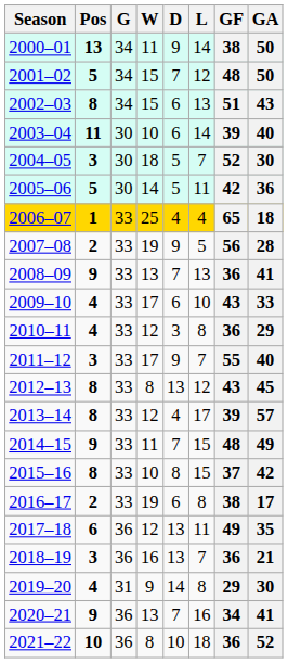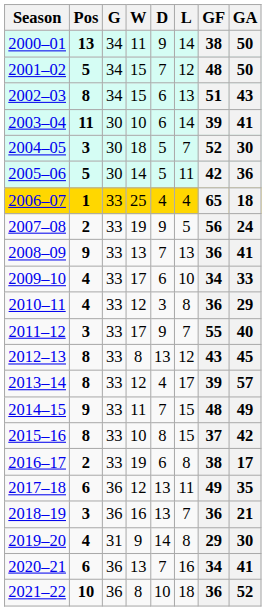 <table class="wikitable sortable" style="text-align:center">
 <tr>
 <th>Season</th>
 <th>Pos</th>
 <th>G</th>
 <th>W</th>
 <th>D</th>
 <th>L</th>
 <th>GF</th>
 <th>GA</th>
 </tr>
 <tr bgcolor=#d5fdf4>
 <td><a href='#'>2000–01</a></td>
 <td><strong>13</strong></td>
 <td>34</td>
 <td>11</td>
 <td>9</td>
 <td>14</td>
 <th>38</th>
 <th>50</th>
 </tr>
 <tr bgcolor=#d5fdf4>
 <td><a href='#'>2001–02</a></td>
 <td><strong>5</strong></td>
 <td>34</td>
 <td>15</td>
 <td>7</td>
 <td>12</td>
 <th>48</th>
 <th>50</th>
 </tr>
 <tr bgcolor=#d5fdf4>
 <td><a href='#'>2002–03</a></td>
 <td><strong>8</strong></td>
 <td>34</td>
 <td>15</td>
 <td>6</td>
 <td>13</td>
 <th>51</th>
 <th>43</th>
 </tr>
 <tr bgcolor=#d5fdf4>
 <td><a href='#'>2003–04</a></td>
 <td><strong>11</strong></td>
 <td>30</td>
 <td>10</td>
 <td>6</td>
 <td>14</td>
 <th>39</th>
-<th>40</th>
+<th>41</th>
 </tr>
 <tr bgcolor=#d5fdf4>
 <td><a href='#'>2004–05</a></td>
 <td><strong>3</strong></td>
 <td>30</td>
 <td>18</td>
 <td>5</td>
 <td>7</td>
 <th>52</th>
 <th>30</th>
 </tr>
 <tr bgcolor=#d5fdf4>
 <td><a href='#'>2005–06</a></td>
 <td><strong>5</strong></td>
 <td>30</td>
 <td>14</td>
 <td>5</td>
 <td>11</td>
 <th>42</th>
 <th>36</th>
 </tr>
 <tr bgcolor=gold>
 <td><a href='#'>2006–07</a></td>
 <td><strong>1</strong></td>
 <td>33</td>
 <td>25</td>
 <td>4</td>
 <td>4</td>
 <th>65</th>
 <th>18</th>
 </tr>
 <tr>
 <td><a href='#'>2007–08</a></td>
 <td><strong>2</strong></td>
 <td>33</td>
 <td>19</td>
 <td>9</td>
 <td>5</td>
 <th>56</th>
-<th>28</th>
+<th>24</th>
 </tr>
 <tr>
 <td><a href='#'>2008–09</a></td>
 <td><strong>9</strong></td>
 <td>33</td>
 <td>13</td>
 <td>7</td>
 <td>13</td>
 <th>36</th>
 <th>41</th>
 </tr>
 <tr>
 <td><a href='#'>2009–10</a></td>
 <td><strong>4</strong></td>
 <td>33</td>
 <td>17</td>
 <td>6</td>
 <td>10</td>
-<th>43</th>
+<th>34</th>
 <th>33</th>
 </tr>
 <tr>
 <td><a href='#'>2010–11</a></td>
 <td><strong>4</strong></td>
 <td>33</td>
 <td>12</td>
 <td>3</td>
 <td>8</td>
 <th>36</th>
 <th>29</th>
 </tr>
 <tr>
 <td><a href='#'>2011–12</a></td>
 <td><strong>3</strong></td>
 <td>33</td>
 <td>17</td>
 <td>9</td>
 <td>7</td>
 <th>55</th>
 <th>40</th>
 </tr>
 <tr>
 <td><a href='#'>2012–13</a></td>
 <td><strong>8</strong></td>
 <td>33</td>
 <td>8</td>
 <td>13</td>
 <td>12</td>
 <th>43</th>
 <th>45</th>
 </tr>
 <tr>
 <td><a href='#'>2013–14</a></td>
 <td><strong>8</strong></td>
 <td>33</td>
 <td>12</td>
 <td>4</td>
 <td>17</td>
 <th>39</th>
 <th>57</th>
 </tr>
 <tr>
 <td><a href='#'>2014–15</a></td>
 <td><strong>9</strong></td>
 <td>33</td>
 <td>11</td>
 <td>7</td>
 <td>15</td>
 <th>48</th>
 <th>49</th>
 </tr>
 <tr>
 <td><a href='#'>2015–16</a></td>
 <td><strong>8</strong></td>
 <td>33</td>
 <td>10</td>
 <td>8</td>
 <td>15</td>
 <th>37</th>
 <th>42</th>
 </tr>
 <tr>
 <td><a href='#'>2016–17</a></td>
 <td><strong>2</strong></td>
 <td>33</td>
 <td>19</td>
 <td>6</td>
 <td>8</td>
 <th>38</th>
 <th>17</th>
 </tr>
 <tr>
 <td><a href='#'>2017–18</a></td>
 <td><strong>6</strong></td>
 <td>36</td>
 <td>12</td>
 <td>13</td>
 <td>11</td>
 <th>49</th>
 <th>35</th>
 </tr>
 <tr>
 <td><a href='#'>2018–19</a></td>
 <td><strong>3</strong></td>
 <td>36</td>
 <td>16</td>
 <td>13</td>
 <td>7</td>
 <th>36</th>
 <th>21</th>
 </tr>
 <tr>
 <td><a href='#'>2019–20</a></td>
 <td><strong>4</strong></td>
 <td>31</td>
 <td>9</td>
 <td>14</td>
 <td>8</td>
 <th>29</th>
 <th>30</th>
 </tr>
 <tr>
 <td><a href='#'>2020–21</a></td>
-<td><strong>9</strong></td>
+<td><strong>6</strong></td>
 <td>36</td>
 <td>13</td>
 <td>7</td>
 <td>16</td>
 <th>34</th>
 <th>41</th>
 </tr>
 <tr>
 <td><a href='#'>2021–22</a></td>
 <td><strong>10</strong></td>
 <td>36</td>
 <td>8</td>
 <td>10</td>
 <td>18</td>
 <th>36</th>
 <th>52</th>
 </tr>
 </table>
